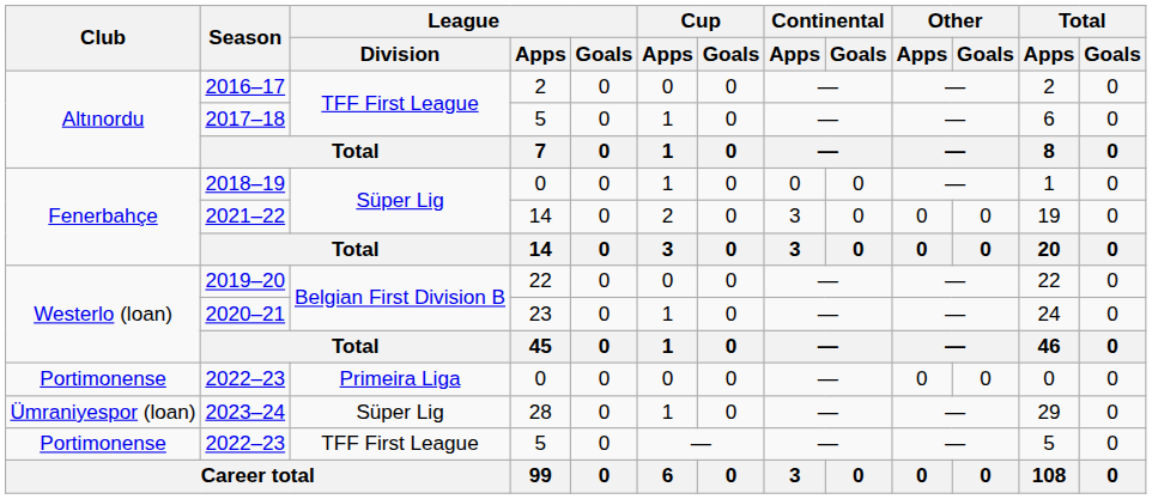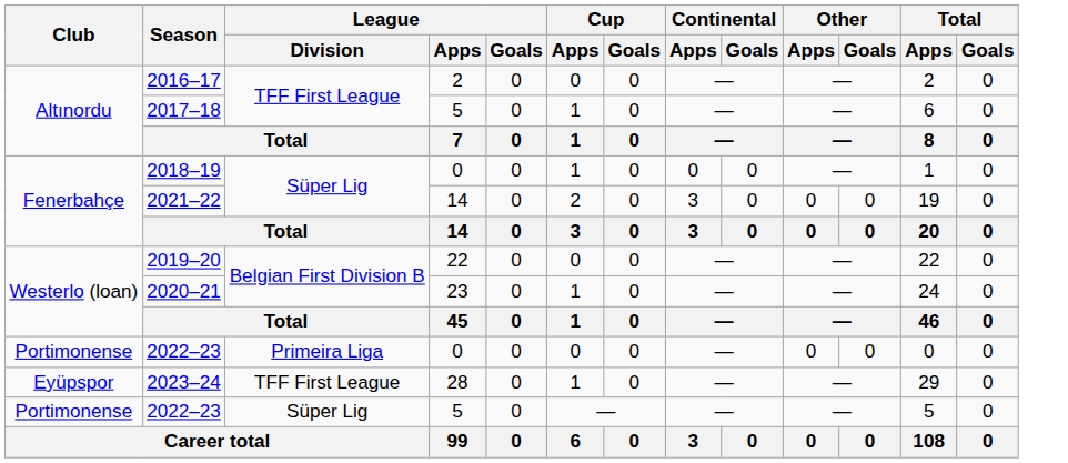 <table class="wikitable" style="text-align:center">
 <tr>
 <th rowspan="2">Club</th>
 <th rowspan="2">Season</th>
 <th colspan="3">League</th>
 <th colspan="2">Cup</th>
 <th colspan="2">Continental</th>
 <th colspan="2">Other</th>
 <th colspan="2">Total</th>
 </tr>
 <tr>
 <th>Division</th>
 <th>Apps</th>
 <th>Goals</th>
 <th>Apps</th>
 <th>Goals</th>
 <th>Apps</th>
 <th>Goals</th>
 <th>Apps</th>
 <th>Goals</th>
 <th>Apps</th>
 <th>Goals</th>
 </tr>
 <tr>
 <td rowspan="3"><a href='#'>Altınordu</a></td>
 <td><a href='#'>2016–17</a></td>
 <td rowspan="2"><a href='#'>TFF First League</a></td>
 <td>2</td>
 <td>0</td>
 <td>0</td>
 <td>0</td>
 <td colspan="2">—</td>
 <td colspan="2">—</td>
 <td>2</td>
 <td>0</td>
 </tr>
 <tr>
 <td><a href='#'>2017–18</a></td>
 <td>5</td>
 <td>0</td>
 <td>1</td>
 <td>0</td>
 <td colspan="2">—</td>
 <td colspan="2">—</td>
 <td>6</td>
 <td>0</td>
 </tr>
 <tr>
 <th colspan="2">Total</th>
 <th>7</th>
 <th>0</th>
 <th>1</th>
 <th>0</th>
 <th colspan="2">—</th>
 <th colspan="2">—</th>
 <th>8</th>
 <th>0</th>
 </tr>
 <tr>
 <td rowspan="3"><a href='#'>Fenerbahçe</a></td>
 <td><a href='#'>2018–19</a></td>
 <td rowspan="2"><a href='#'>Süper Lig</a></td>
 <td>0</td>
 <td>0</td>
 <td>1</td>
 <td>0</td>
 <td>0</td>
 <td>0</td>
 <td colspan="2">—</td>
 <td>1</td>
 <td>0</td>
 </tr>
 <tr>
 <td><a href='#'>2021–22</a></td>
 <td>14</td>
 <td>0</td>
 <td>2</td>
 <td>0</td>
 <td>3</td>
 <td>0</td>
 <td>0</td>
 <td>0</td>
 <td>19</td>
 <td>0</td>
 </tr>
 <tr>
 <th colspan="2">Total</th>
 <th>14</th>
 <th>0</th>
 <th>3</th>
 <th>0</th>
 <th>3</th>
 <th>0</th>
 <th>0</th>
 <th>0</th>
 <th>20</th>
 <th>0</th>
 </tr>
 <tr>
 <td rowspan="3"><a href='#'>Westerlo</a> (loan)</td>
 <td><a href='#'>2019–20</a></td>
 <td rowspan="2"><a href='#'>Belgian First Division B</a></td>
 <td>22</td>
 <td>0</td>
 <td>0</td>
 <td>0</td>
 <td colspan="2">—</td>
 <td colspan="2">—</td>
 <td>22</td>
 <td>0</td>
 </tr>
 <tr>
 <td><a href='#'>2020–21</a></td>
 <td>23</td>
 <td>0</td>
 <td>1</td>
 <td>0</td>
 <td colspan="2">—</td>
 <td colspan="2">—</td>
 <td>24</td>
 <td>0</td>
 </tr>
 <tr>
 <th colspan="2">Total</th>
 <th>45</th>
 <th>0</th>
 <th>1</th>
 <th>0</th>
 <th colspan="2">—</th>
 <th colspan="2">—</th>
 <th>46</th>
 <th>0</th>
 </tr>
 <tr>
 <td><a href='#'>Portimonense</a></td>
 <td><a href='#'>2022–23</a></td>
 <td><a href='#'>Primeira Liga</a></td>
 <td>0</td>
 <td>0</td>
 <td>0</td>
 <td>0</td>
 <td colspan="2">—</td>
 <td>0</td>
 <td>0</td>
 <td>0</td>
 <td>0</td>
 </tr>
 <tr>
-<td><a href='#'>Ümraniyespor</a> (loan)</td>
+<td><a href='#'>Eyüpspor</a></td>
 <td><a href='#'>2023–24</a></td>
-<td>Süper Lig</td>
+<td>TFF First League</td>
 <td>28</td>
 <td>0</td>
 <td>1</td>
 <td>0</td>
 <td colspan="2">—</td>
 <td colspan="2">—</td>
 <td>29</td>
 <td>0</td>
 </tr>
 <tr>
 <td><a href='#'>Portimonense</a></td>
 <td><a href='#'>2022–23</a></td>
-<td>TFF First League</td>
+<td>Süper Lig</td>
 <td>5</td>
 <td>0</td>
 <td colspan="2">—</td>
 <td colspan="2">—</td>
 <td colspan="2">—</td>
 <td>5</td>
 <td>0</td>
 </tr>
 <tr>
 <th colspan="3">Career total</th>
 <th>99</th>
 <th>0</th>
 <th>6</th>
 <th>0</th>
 <th>3</th>
 <th>0</th>
 <th>0</th>
 <th>0</th>
 <th>108</th>
 <th>0</th>
 </tr>
 </table>
